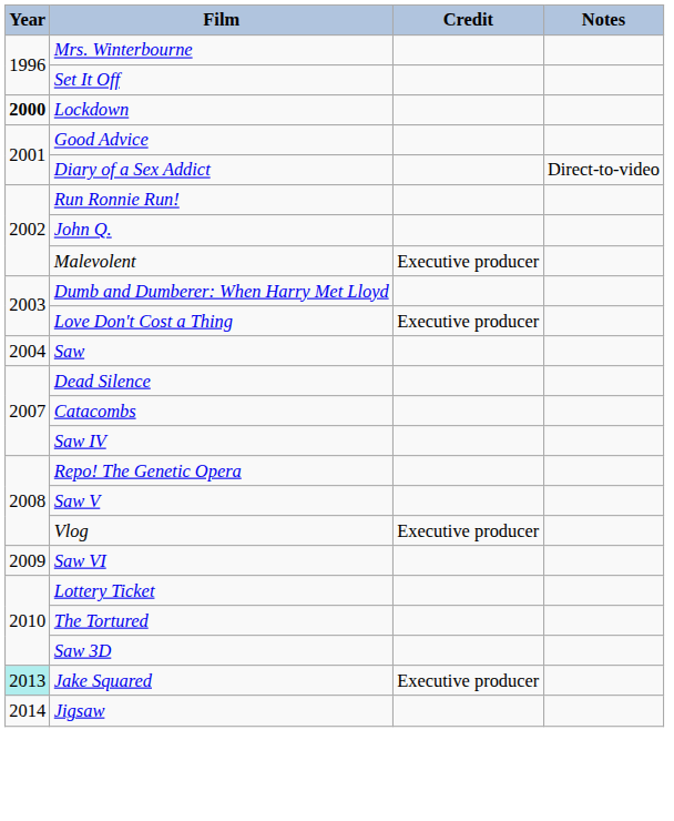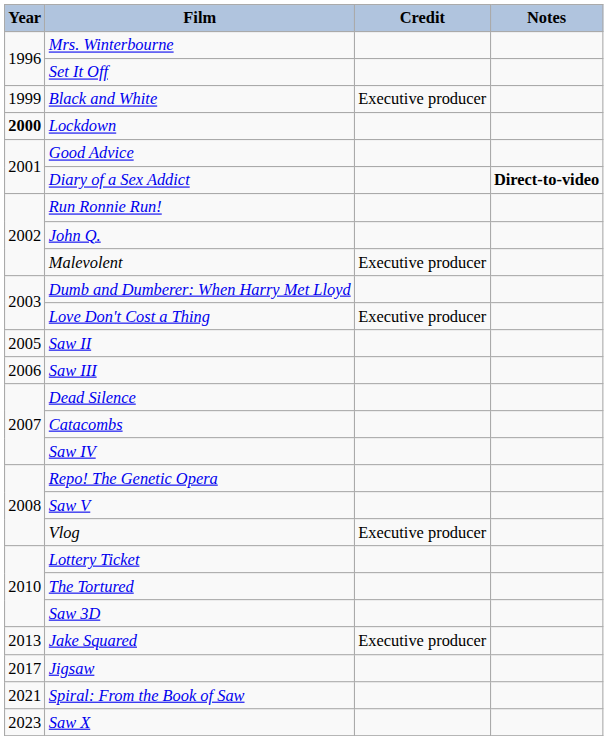 <table class="wikitable" style="font-size:95%;">
 <tr>
 <th style="background:#B0C4DE;">Year</th>
 <th style="background:#B0C4DE;">Film</th>
 <th style="background:#B0C4DE;">Credit</th>
 <th style="background:#B0C4DE;">Notes</th>
 </tr>
 <tr>
 <td rowspan=2>1996</td>
 <td><em><a href='#'>Mrs. Winterbourne</a></em></td>
 <td></td>
 <td></td>
 </tr>
 <tr>
 <td><em><a href='#'>Set It Off</a></em></td>
 <td></td>
 <td></td>
 </tr>
 <tr>
+<td>1999</td>
+<td><em><a href='#'>Black and White</a></em></td>
+<td>Executive producer</td>
+<td></td>
+</tr>
+<tr>
 <td><strong>2000</strong></td>
 <td><em><a href='#'>Lockdown</a></em></td>
 <td></td>
 <td></td>
 </tr>
 <tr>
 <td rowspan=2>2001</td>
 <td><em><a href='#'>Good Advice</a></em></td>
 <td></td>
 <td></td>
 </tr>
 <tr>
 <td><em><a href='#'>Diary of a Sex Addict</a></em></td>
 <td></td>
-<td>Direct-to-video</td>
+<td><strong>Direct-to-video</strong></td>
 </tr>
 <tr>
 <td rowspan=3>2002</td>
 <td><em><a href='#'>Run Ronnie Run!</a></em></td>
 <td></td>
 <td></td>
 </tr>
 <tr>
 <td><em><a href='#'>John Q.</a></em></td>
 <td></td>
 <td></td>
 </tr>
 <tr>
 <td><em>Malevolent</em></td>
 <td>Executive producer</td>
 <td></td>
 </tr>
 <tr>
 <td rowspan=2>2003</td>
 <td><em><a href='#'>Dumb and Dumberer: When Harry Met Lloyd</a></em></td>
 <td></td>
 <td></td>
 </tr>
 <tr>
 <td><em><a href='#'>Love Don't Cost a Thing</a></em></td>
 <td>Executive producer</td>
 <td></td>
 </tr>
 <tr>
-<td>2004</td>
-<td><em><a href='#'>Saw</a></em></td>
+<td>2005</td>
+<td><em><a href='#'>Saw II</a></em></td>
+<td></td>
+<td></td>
+</tr>
+<tr>
+<td>2006</td>
+<td><em><a href='#'>Saw III</a></em></td>
 <td></td>
 <td></td>
 </tr>
 <tr>
 <td rowspan=3>2007</td>
 <td><em><a href='#'>Dead Silence</a></em></td>
 <td></td>
 <td></td>
 </tr>
 <tr>
 <td><em><a href='#'>Catacombs</a></em></td>
 <td></td>
 <td></td>
 </tr>
 <tr>
 <td><em><a href='#'>Saw IV</a></em></td>
 <td></td>
 <td></td>
 </tr>
 <tr>
 <td rowspan=3>2008</td>
 <td><em><a href='#'>Repo! The Genetic Opera</a></em></td>
 <td></td>
 <td></td>
 </tr>
 <tr>
 <td><em><a href='#'>Saw V</a></em></td>
 <td></td>
 <td></td>
 </tr>
 <tr>
 <td><em>Vlog</em></td>
 <td>Executive producer</td>
 <td></td>
 </tr>
 <tr>
-<td>2009</td>
-<td><em><a href='#'>Saw VI</a></em></td>
-<td></td>
-<td></td>
-</tr>
-<tr>
 <td rowspan=3>2010</td>
 <td><em><a href='#'>Lottery Ticket</a></em></td>
 <td></td>
 <td></td>
 </tr>
 <tr>
 <td><em><a href='#'>The Tortured</a></em></td>
 <td></td>
 <td></td>
 </tr>
 <tr>
 <td><em><a href='#'>Saw 3D</a></em></td>
 <td></td>
 <td></td>
 </tr>
 <tr>
-<td style="background: paleturquoise;">2013</td>
+<td>2013</td>
 <td><em><a href='#'>Jake Squared</a></em></td>
 <td>Executive producer</td>
 <td></td>
 </tr>
 <tr>
-<td>2014</td>
+<td>2017</td>
 <td><em><a href='#'>Jigsaw</a></em></td>
 <td></td>
 <td></td>
 </tr>
+<tr>
+<td>2021</td>
+<td><em><a href='#'>Spiral: From the Book of Saw</a></em></td>
+<td></td>
+<td></td>
+</tr>
+<tr>
+<td>2023</td>
+<td><em><a href='#'>Saw X</a></em></td>
+<td></td>
+<td></td>
+</tr>
 </table>
